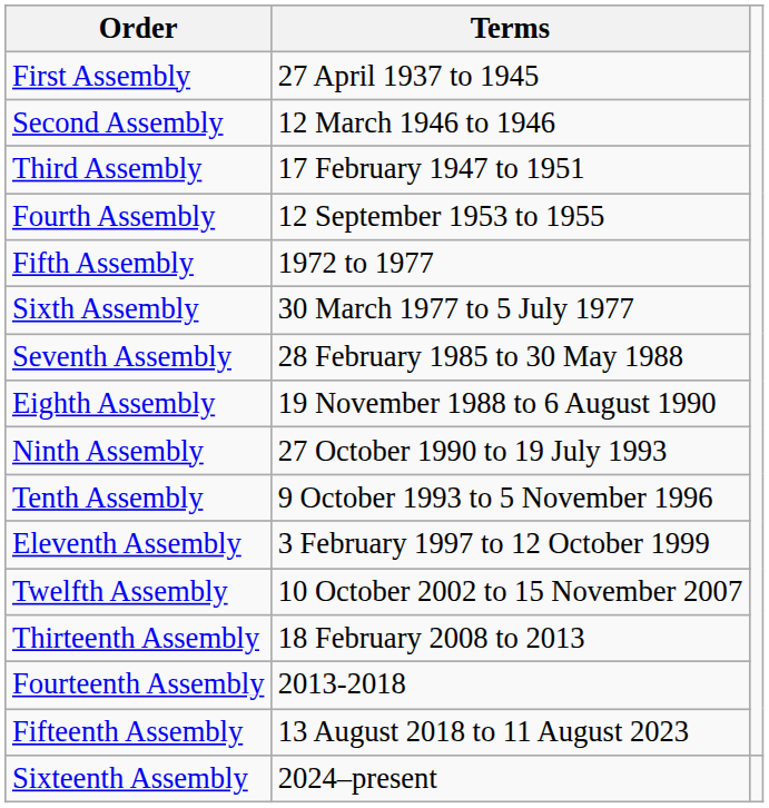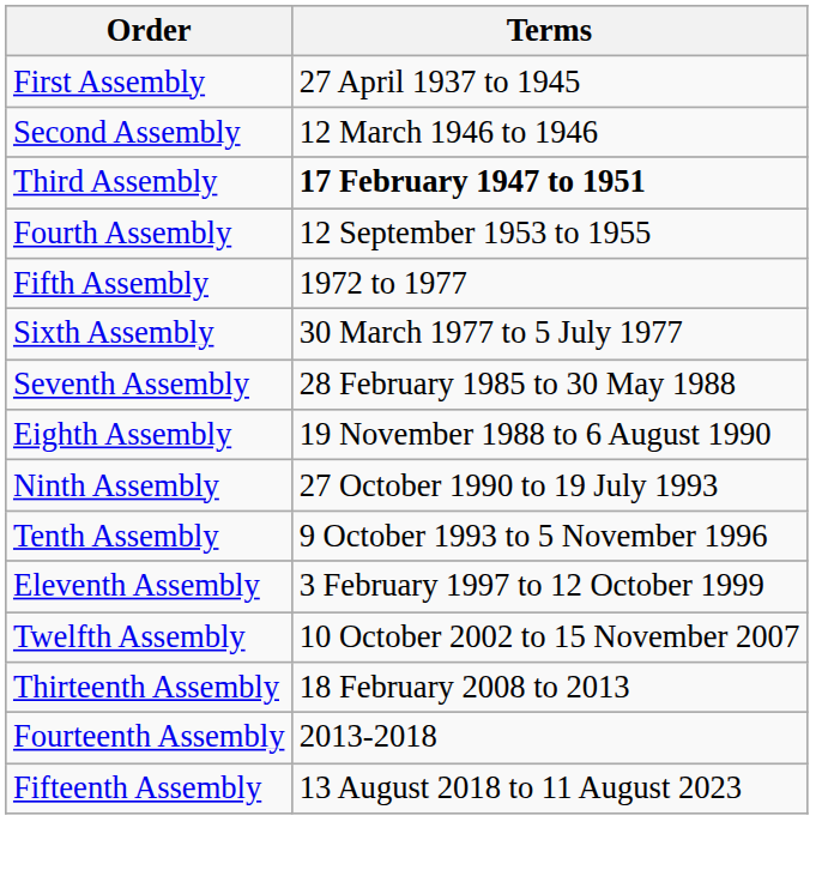 <table class="wikitable">
 <tr>
 <th>Order</th>
 <th>Terms</th>
 </tr>
 <tr>
 <td><a href='#'> First Assembly</a></td>
 <td align=left>27 April 1937 to 1945</td>
 </tr>
 <tr>
 <td><a href='#'> Second Assembly</a></td>
 <td align=left>12 March 1946 to 1946</td>
 </tr>
 <tr>
 <td><a href='#'> Third Assembly</a></td>
-<td align=left>17 February 1947 to 1951</td>
+<td align=left><strong>17 February 1947 to 1951</strong></td>
 </tr>
 <tr>
 <td><a href='#'> Fourth Assembly</a></td>
 <td align=left>12 September 1953 to 1955</td>
 </tr>
 <tr>
 <td><a href='#'> Fifth Assembly</a></td>
 <td align=left>1972 to 1977</td>
 </tr>
 <tr>
 <td><a href='#'>  Sixth Assembly</a></td>
 <td align=left>30 March 1977 to 5 July 1977</td>
 </tr>
 <tr>
 <td><a href='#'> Seventh Assembly</a></td>
 <td align=left>28 February 1985 to 30 May 1988</td>
 </tr>
 <tr>
 <td><a href='#'> Eighth Assembly</a></td>
 <td align=left>19 November 1988 to 6 August 1990</td>
 </tr>
 <tr>
 <td><a href='#'> Ninth Assembly</a></td>
 <td align=left>27 October 1990 to 19 July 1993</td>
 </tr>
 <tr>
 <td><a href='#'> Tenth Assembly</a></td>
 <td align=left>9 October 1993 to 5 November 1996</td>
 </tr>
 <tr>
 <td><a href='#'> Eleventh Assembly</a></td>
 <td align=left>3 February 1997 to 12 October 1999</td>
 </tr>
 <tr>
 <td><a href='#'> Twelfth Assembly</a></td>
 <td align=left>10 October 2002 to 15 November 2007</td>
 </tr>
 <tr>
 <td><a href='#'> Thirteenth Assembly</a></td>
 <td align=left>18 February 2008 to 2013</td>
 </tr>
 <tr>
 <td><a href='#'>Fourteenth Assembly</a></td>
 <td>2013-2018</td>
 </tr>
 <tr>
 <td><a href='#'>Fifteenth Assembly</a></td>
 <td>13 August 2018 to 11 August 2023</td>
 </tr>
-<tr>
-<td><a href='#'>Sixteenth Assembly</a></td>
-<td>2024–present</td>
-<td></td>
-</tr>
 </table>
